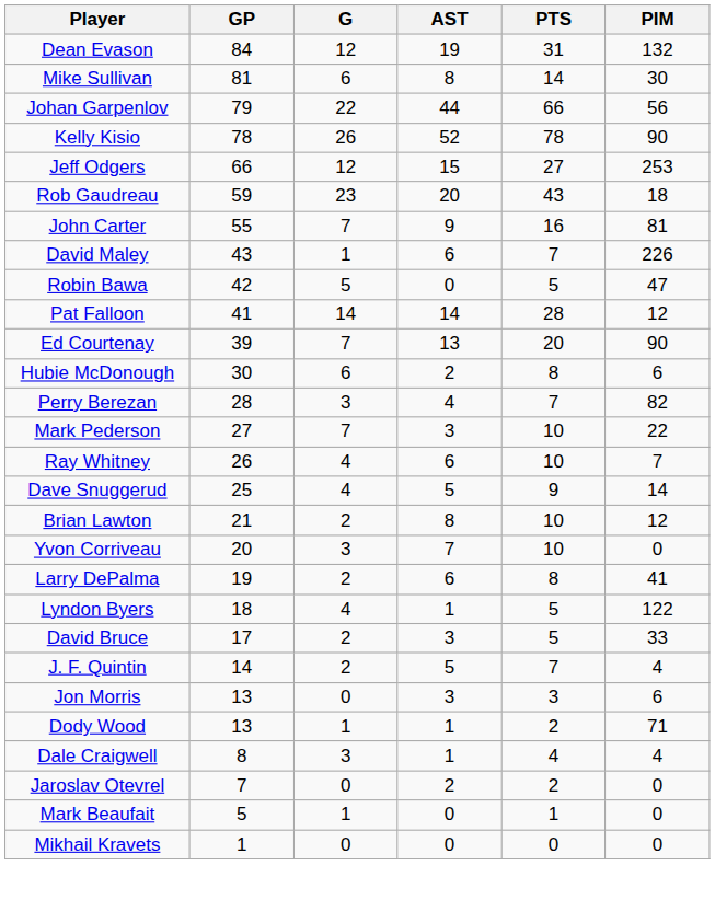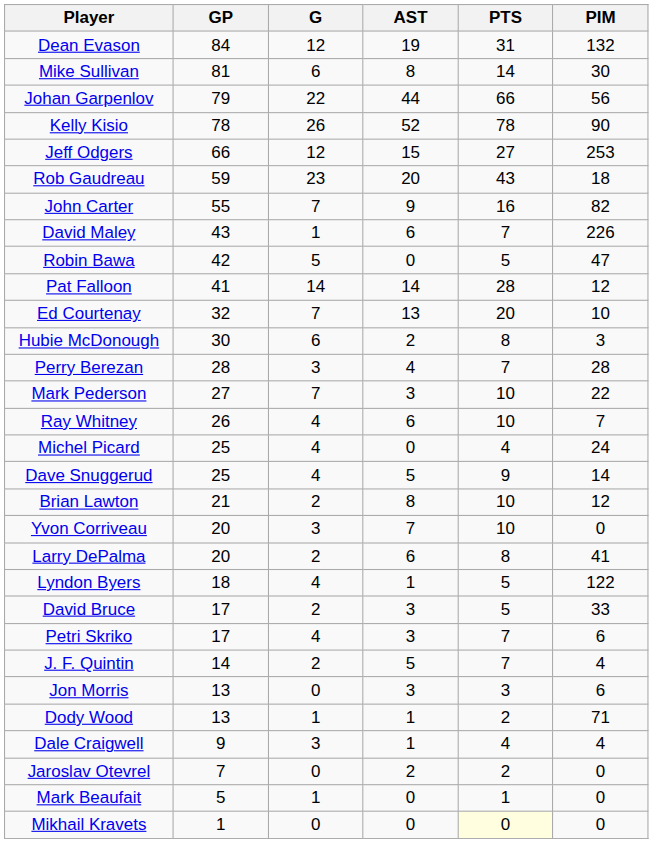 <table class="wikitable sortable">
 <tr>
 <th bgcolor="#DDDDFF" width="16%">Player</th>
 <th bgcolor="#DDDDFF" width="9%">GP</th>
 <th bgcolor="#DDDDFF" width="9%">G</th>
 <th bgcolor="#DDDDFF" width="9%">AST</th>
 <th bgcolor="#DDDDFF" width="9%">PTS</th>
 <th bgcolor="#DDDDFF" width="9%">PIM</th>
 </tr>
 <tr align="center">
 <td><a href='#'>Dean Evason</a></td>
 <td>84</td>
 <td>12</td>
 <td>19</td>
 <td>31</td>
 <td>132</td>
 </tr>
 <tr align="center">
 <td><a href='#'>Mike Sullivan</a></td>
 <td>81</td>
 <td>6</td>
 <td>8</td>
 <td>14</td>
 <td>30</td>
 </tr>
 <tr align="center">
 <td><a href='#'>Johan Garpenlov</a></td>
 <td>79</td>
 <td>22</td>
 <td>44</td>
 <td>66</td>
 <td>56</td>
 </tr>
 <tr align="center">
 <td><a href='#'>Kelly Kisio</a></td>
 <td>78</td>
 <td>26</td>
 <td>52</td>
 <td>78</td>
 <td>90</td>
 </tr>
 <tr align="center">
 <td><a href='#'>Jeff Odgers</a></td>
 <td>66</td>
 <td>12</td>
 <td>15</td>
 <td>27</td>
 <td>253</td>
 </tr>
 <tr align="center">
 <td><a href='#'>Rob Gaudreau</a></td>
 <td>59</td>
 <td>23</td>
 <td>20</td>
 <td>43</td>
 <td>18</td>
 </tr>
 <tr align="center">
 <td><a href='#'>John Carter</a></td>
 <td>55</td>
 <td>7</td>
 <td>9</td>
 <td>16</td>
-<td>81</td>
+<td>82</td>
 </tr>
 <tr align="center">
 <td><a href='#'>David Maley</a></td>
 <td>43</td>
 <td>1</td>
 <td>6</td>
 <td>7</td>
 <td>226</td>
 </tr>
 <tr align="center">
 <td><a href='#'>Robin Bawa</a></td>
 <td>42</td>
 <td>5</td>
 <td>0</td>
 <td>5</td>
 <td>47</td>
 </tr>
 <tr align="center">
 <td><a href='#'>Pat Falloon</a></td>
 <td>41</td>
 <td>14</td>
 <td>14</td>
 <td>28</td>
 <td>12</td>
 </tr>
 <tr align="center">
 <td><a href='#'>Ed Courtenay</a></td>
-<td>39</td>
+<td>32</td>
 <td>7</td>
 <td>13</td>
 <td>20</td>
-<td>90</td>
+<td>10</td>
 </tr>
 <tr align="center">
 <td><a href='#'>Hubie McDonough</a></td>
 <td>30</td>
 <td>6</td>
 <td>2</td>
 <td>8</td>
-<td>6</td>
+<td>3</td>
 </tr>
 <tr align="center">
 <td><a href='#'>Perry Berezan</a></td>
 <td>28</td>
 <td>3</td>
 <td>4</td>
 <td>7</td>
-<td>82</td>
+<td>28</td>
 </tr>
 <tr align="center">
 <td><a href='#'>Mark Pederson</a></td>
 <td>27</td>
 <td>7</td>
 <td>3</td>
 <td>10</td>
 <td>22</td>
 </tr>
 <tr align="center">
 <td><a href='#'>Ray Whitney</a></td>
 <td>26</td>
 <td>4</td>
 <td>6</td>
 <td>10</td>
 <td>7</td>
+</tr>
+<tr align="center">
+<td><a href='#'>Michel Picard</a></td>
+<td>25</td>
+<td>4</td>
+<td>0</td>
+<td>4</td>
+<td>24</td>
 </tr>
 <tr align="center">
 <td><a href='#'>Dave Snuggerud</a></td>
 <td>25</td>
 <td>4</td>
 <td>5</td>
 <td>9</td>
 <td>14</td>
 </tr>
 <tr align="center">
 <td><a href='#'>Brian Lawton</a></td>
 <td>21</td>
 <td>2</td>
 <td>8</td>
 <td>10</td>
 <td>12</td>
 </tr>
 <tr align="center">
 <td><a href='#'>Yvon Corriveau</a></td>
 <td>20</td>
 <td>3</td>
 <td>7</td>
 <td>10</td>
 <td>0</td>
 </tr>
 <tr align="center">
 <td><a href='#'>Larry DePalma</a></td>
-<td>19</td>
+<td>20</td>
 <td>2</td>
 <td>6</td>
 <td>8</td>
 <td>41</td>
 </tr>
 <tr align="center">
 <td><a href='#'>Lyndon Byers</a></td>
 <td>18</td>
 <td>4</td>
 <td>1</td>
 <td>5</td>
 <td>122</td>
 </tr>
 <tr align="center">
 <td><a href='#'>David Bruce</a></td>
 <td>17</td>
 <td>2</td>
 <td>3</td>
 <td>5</td>
 <td>33</td>
+</tr>
+<tr align="center">
+<td><a href='#'>Petri Skriko</a></td>
+<td>17</td>
+<td>4</td>
+<td>3</td>
+<td>7</td>
+<td>6</td>
 </tr>
 <tr align="center">
 <td><a href='#'>J. F. Quintin</a></td>
 <td>14</td>
 <td>2</td>
 <td>5</td>
 <td>7</td>
 <td>4</td>
 </tr>
 <tr align="center">
 <td><a href='#'>Jon Morris</a></td>
 <td>13</td>
 <td>0</td>
 <td>3</td>
 <td>3</td>
 <td>6</td>
 </tr>
 <tr align="center">
 <td><a href='#'>Dody Wood</a></td>
 <td>13</td>
 <td>1</td>
 <td>1</td>
 <td>2</td>
 <td>71</td>
 </tr>
 <tr align="center">
 <td><a href='#'>Dale Craigwell</a></td>
-<td>8</td>
+<td>9</td>
 <td>3</td>
 <td>1</td>
 <td>4</td>
 <td>4</td>
 </tr>
 <tr align="center">
 <td><a href='#'>Jaroslav Otevrel</a></td>
 <td>7</td>
 <td>0</td>
 <td>2</td>
 <td>2</td>
 <td>0</td>
 </tr>
 <tr align="center">
 <td><a href='#'>Mark Beaufait</a></td>
 <td>5</td>
 <td>1</td>
 <td>0</td>
 <td>1</td>
 <td>0</td>
 </tr>
 <tr align="center">
 <td><a href='#'>Mikhail Kravets</a></td>
 <td>1</td>
 <td>0</td>
 <td>0</td>
-<td>0</td>
+<td style="background: lightyellow;">0</td>
 <td>0</td>
 </tr>
 <tr align="center">
 </tr>
 </table>
